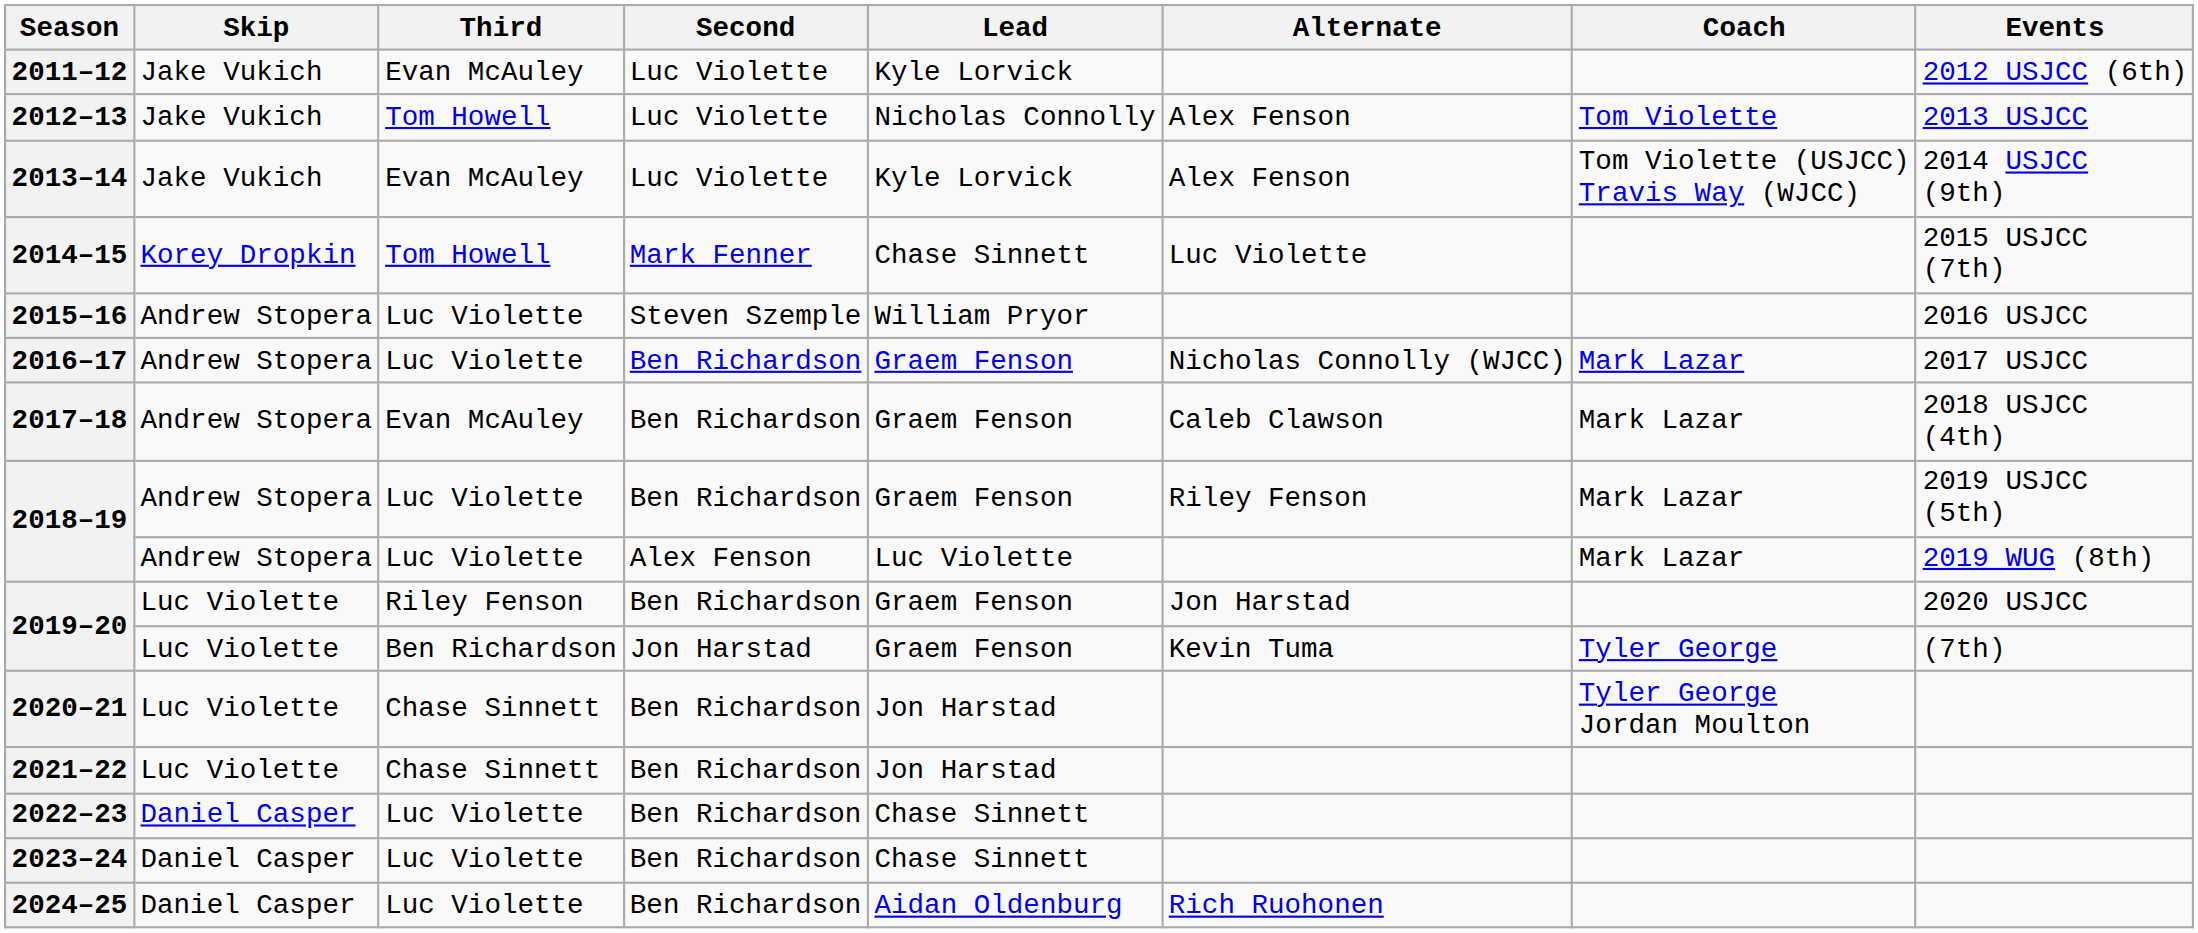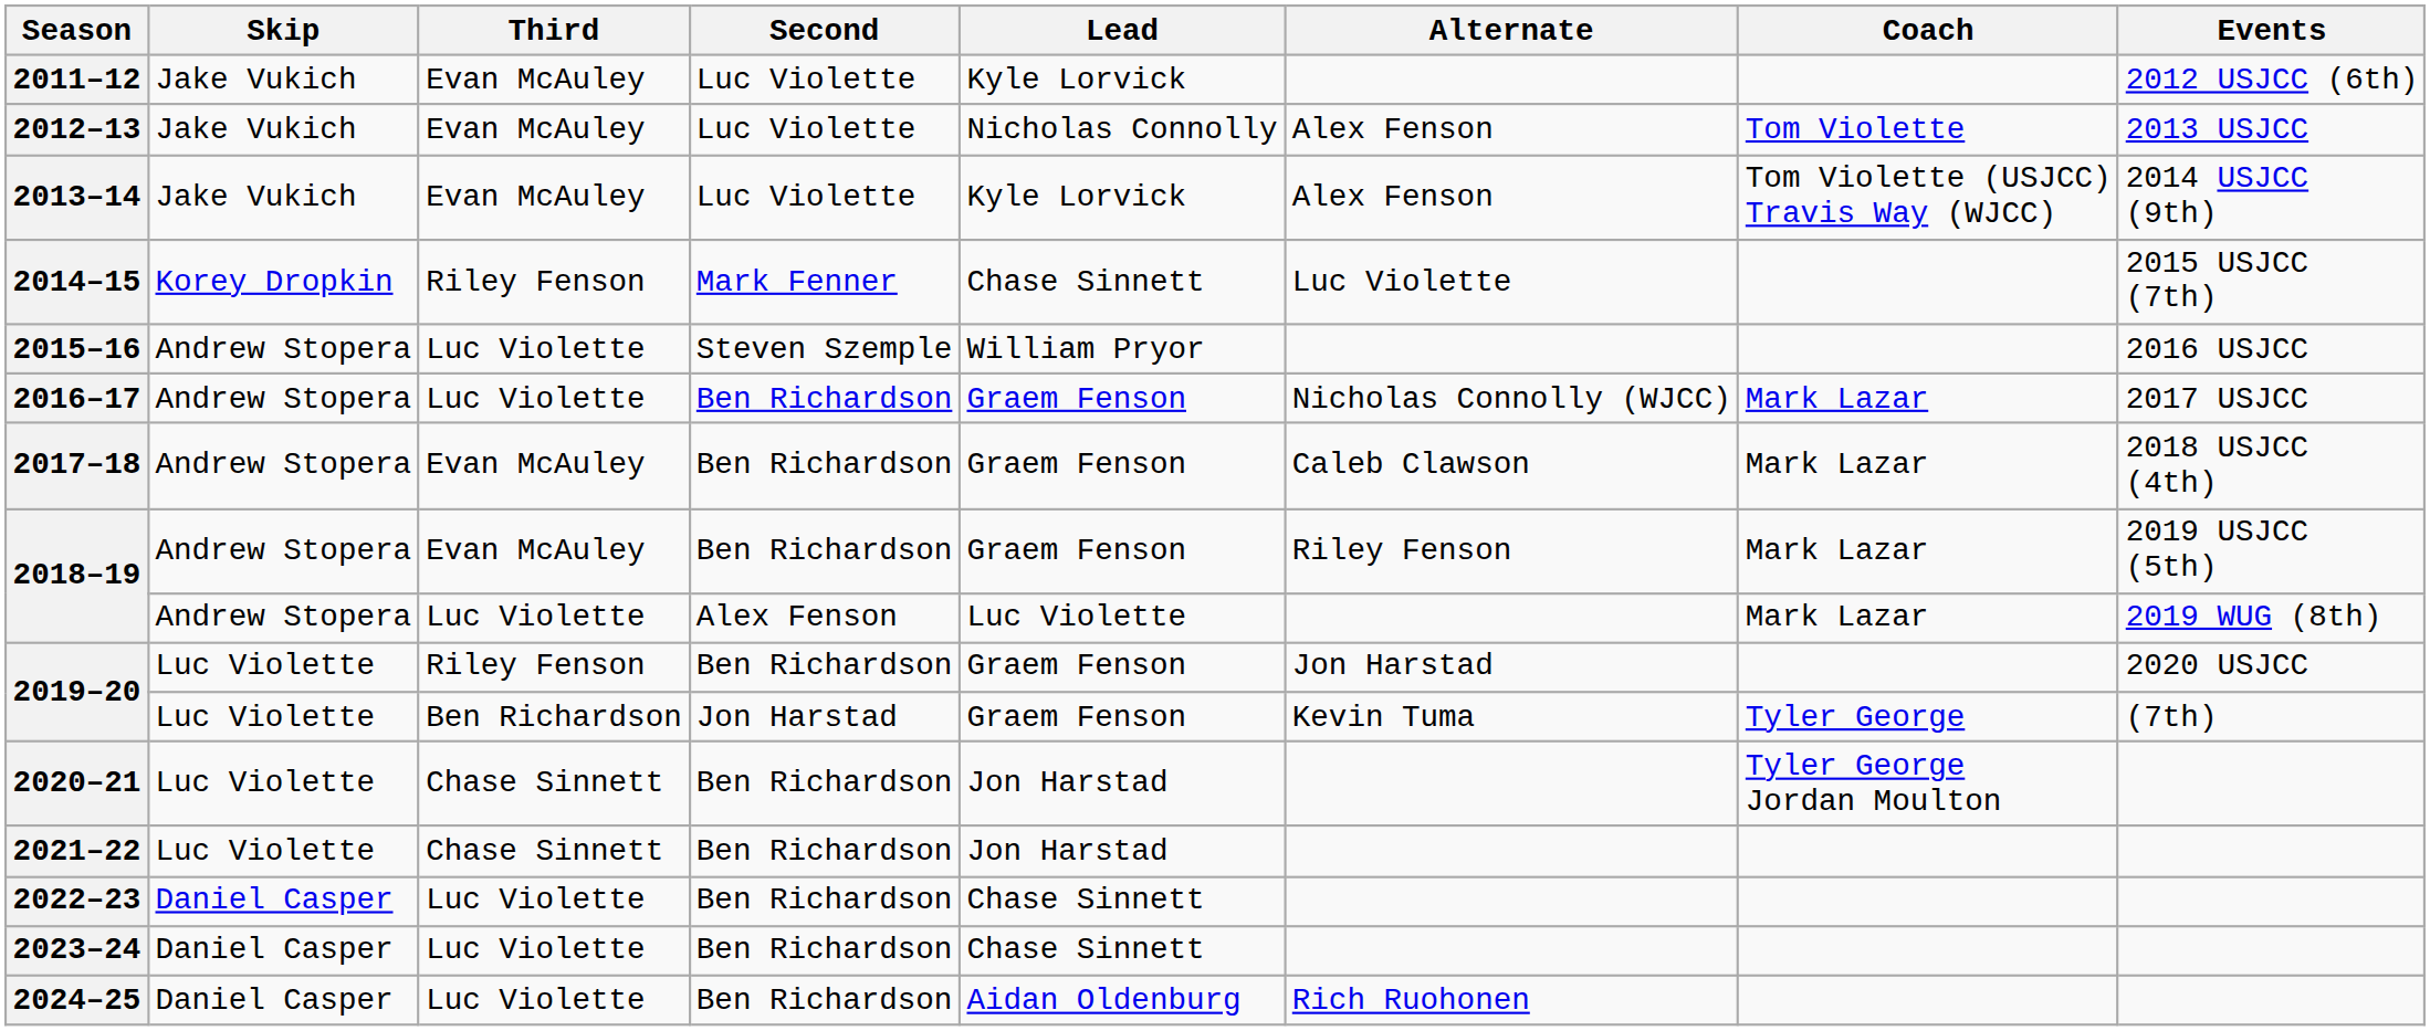 <table class="wikitable">
 <tr>
 <th scope="col">Season</th>
 <th scope="col">Skip</th>
 <th scope="col">Third</th>
 <th scope="col">Second</th>
 <th scope="col">Lead</th>
 <th scope="col">Alternate</th>
 <th scope="col">Coach</th>
 <th scope="col">Events</th>
 </tr>
 <tr>
 <th scope="row">2011–12</th>
 <td>Jake Vukich</td>
 <td>Evan McAuley</td>
 <td>Luc Violette</td>
 <td>Kyle Lorvick</td>
 <td></td>
 <td></td>
 <td><a href='#'>2012 USJCC</a> (6th)</td>
 </tr>
 <tr>
 <th scope="row">2012–13</th>
 <td>Jake Vukich</td>
-<td><a href='#'>Tom Howell</a></td>
+<td>Evan McAuley</td>
 <td>Luc Violette</td>
 <td>Nicholas Connolly</td>
 <td>Alex Fenson</td>
 <td><a href='#'>Tom Violette</a></td>
 <td><a href='#'>2013 USJCC</a> </td>
 </tr>
 <tr>
 <th scope="row">2013–14</th>
 <td>Jake Vukich</td>
 <td>Evan McAuley</td>
 <td>Luc Violette</td>
 <td>Kyle Lorvick</td>
 <td>Alex Fenson</td>
 <td>Tom Violette (USJCC)<br><a href='#'>Travis Way</a> (WJCC)</td>
 <td>2014 <a href='#'>USJCC</a>  <br>  (9th)</td>
 </tr>
 <tr>
 <th scope="row">2014–15</th>
 <td><a href='#'>Korey Dropkin</a></td>
-<td><a href='#'>Tom Howell</a></td>
+<td>Riley Fenson</td>
 <td><a href='#'>Mark Fenner</a></td>
 <td>Chase Sinnett</td>
 <td>Luc Violette</td>
 <td></td>
 <td>2015 USJCC  <br>  (7th)</td>
 </tr>
 <tr>
 <th scope="row">2015–16</th>
 <td>Andrew Stopera</td>
 <td>Luc Violette</td>
 <td>Steven Szemple</td>
 <td>William Pryor</td>
 <td></td>
 <td></td>
 <td>2016 USJCC </td>
 </tr>
 <tr>
 <th scope="row">2016–17</th>
 <td>Andrew Stopera</td>
 <td>Luc Violette</td>
 <td><a href='#'>Ben Richardson</a></td>
 <td><a href='#'>Graem Fenson</a></td>
 <td>Nicholas Connolly (WJCC)</td>
 <td><a href='#'>Mark Lazar</a></td>
 <td>2017 USJCC  <br>  </td>
 </tr>
 <tr>
 <th scope="row">2017–18</th>
 <td>Andrew Stopera</td>
 <td>Evan McAuley</td>
 <td>Ben Richardson</td>
 <td>Graem Fenson</td>
 <td>Caleb Clawson</td>
 <td>Mark Lazar</td>
 <td>2018 USJCC  <br>  (4th)</td>
 </tr>
 <tr>
 <th rowspan="2" scope="row">2018–19</th>
 <td>Andrew Stopera</td>
-<td>Luc Violette</td>
+<td>Evan McAuley</td>
 <td>Ben Richardson</td>
 <td>Graem Fenson</td>
 <td>Riley Fenson</td>
 <td>Mark Lazar</td>
 <td>2019 USJCC  <br>  (5th)</td>
 </tr>
 <tr>
 <td>Andrew Stopera</td>
 <td>Luc Violette</td>
 <td>Alex Fenson</td>
 <td>Luc Violette</td>
 <td></td>
 <td>Mark Lazar</td>
 <td><a href='#'>2019 WUG</a> (8th)</td>
 </tr>
 <tr>
 <th rowspan="2" scope="row">2019–20</th>
 <td>Luc Violette</td>
 <td>Riley Fenson</td>
 <td>Ben Richardson</td>
 <td>Graem Fenson</td>
 <td>Jon Harstad</td>
 <td></td>
 <td>2020 USJCC </td>
 </tr>
 <tr>
 <td>Luc Violette</td>
 <td>Ben Richardson</td>
 <td>Jon Harstad</td>
 <td>Graem Fenson</td>
 <td>Kevin Tuma</td>
 <td><a href='#'>Tyler George</a></td>
 <td> (7th)</td>
 </tr>
 <tr>
 <th scope="row">2020–21</th>
 <td>Luc Violette</td>
 <td>Chase Sinnett</td>
 <td>Ben Richardson</td>
 <td>Jon Harstad</td>
 <td></td>
 <td><a href='#'>Tyler George</a><br>Jordan Moulton</td>
 <td> </td>
 </tr>
 <tr>
 <th scope="row">2021–22</th>
 <td>Luc Violette</td>
 <td>Chase Sinnett</td>
 <td>Ben Richardson</td>
 <td>Jon Harstad</td>
 <td></td>
 <td></td>
 <td></td>
 </tr>
 <tr>
 <th scope="row">2022–23</th>
 <td><a href='#'>Daniel Casper</a></td>
 <td>Luc Violette</td>
 <td>Ben Richardson</td>
 <td>Chase Sinnett</td>
 <td></td>
 <td></td>
 <td> </td>
 </tr>
 <tr>
 <th scope="row">2023–24</th>
 <td>Daniel Casper</td>
 <td>Luc Violette</td>
 <td>Ben Richardson</td>
 <td>Chase Sinnett</td>
 <td></td>
 <td></td>
 <td> </td>
 </tr>
 <tr>
 <th scope="row">2024–25</th>
 <td>Daniel Casper</td>
 <td>Luc Violette</td>
 <td>Ben Richardson</td>
 <td><a href='#'>Aidan Oldenburg</a></td>
 <td><a href='#'>Rich Ruohonen</a></td>
 <td></td>
 <td> </td>
 </tr>
 </table>
